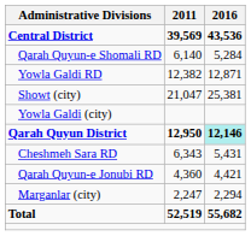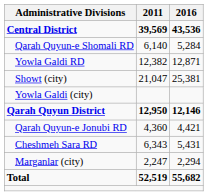 <table class="wikitable">
 <tr>
 <th>Administrative Divisions</th>
 <th>2011</th>
 <th>2016</th>
 </tr>
 <tr>
 <td><strong><a href='#'>Central District</a></strong></td>
 <td style="text-align: right;"><strong>39,569</strong></td>
 <td style="text-align: right;"><strong>43,536</strong></td>
 </tr>
 <tr>
 <td style="padding-left: 1em;"><a href='#'>Qarah Quyun-e Shomali RD</a></td>
 <td style="text-align: right;">6,140</td>
 <td style="text-align: right;">5,284</td>
 </tr>
 <tr>
 <td style="padding-left: 1em;"><a href='#'>Yowla Galdi RD</a></td>
 <td style="text-align: right;">12,382</td>
 <td style="text-align: right;">12,871</td>
 </tr>
 <tr>
 <td style="padding-left: 1em;"><a href='#'>Showt</a> (city)</td>
 <td style="text-align: right;">21,047</td>
 <td style="text-align: right;">25,381</td>
 </tr>
 <tr>
 <td style="padding-left: 1em;"><a href='#'>Yowla Galdi</a> (city)</td>
 <td style="text-align: right;"></td>
 <td style="text-align: right;"></td>
 </tr>
 <tr>
 <td><strong><a href='#'>Qarah Quyun District</a></strong></td>
 <td style="text-align: right;"><strong>12,950</strong></td>
-<td style="background: paleturquoise; text-align: right;"><strong>12,146</strong></td>
+<td style="text-align: right;"><strong>12,146</strong></td>
+</tr>
+<tr>
+<td style="padding-left: 1em;"><a href='#'>Qarah Quyun-e Jonubi RD</a></td>
+<td style="text-align: right;">4,360</td>
+<td style="text-align: right;">4,421</td>
 </tr>
 <tr>
 <td style="padding-left: 1em;"><a href='#'>Cheshmeh Sara RD</a></td>
 <td style="text-align: right;">6,343</td>
 <td style="text-align: right;">5,431</td>
-</tr>
-<tr>
-<td style="padding-left: 1em;"><a href='#'>Qarah Quyun-e Jonubi RD</a></td>
-<td style="text-align: right;">4,360</td>
-<td style="text-align: right;">4,421</td>
 </tr>
 <tr>
 <td style="padding-left: 1em;"><a href='#'>Marganlar</a> (city)</td>
 <td style="text-align: right;">2,247</td>
 <td style="text-align: right;">2,294</td>
 </tr>
 <tr>
 <td><strong>Total</strong></td>
 <td style="text-align: right;"><strong>52,519</strong></td>
 <td style="text-align: right;"><strong>55,682</strong></td>
 </tr>
 <tr>
 <td colspan=3></td>
 </tr>
 </table>
